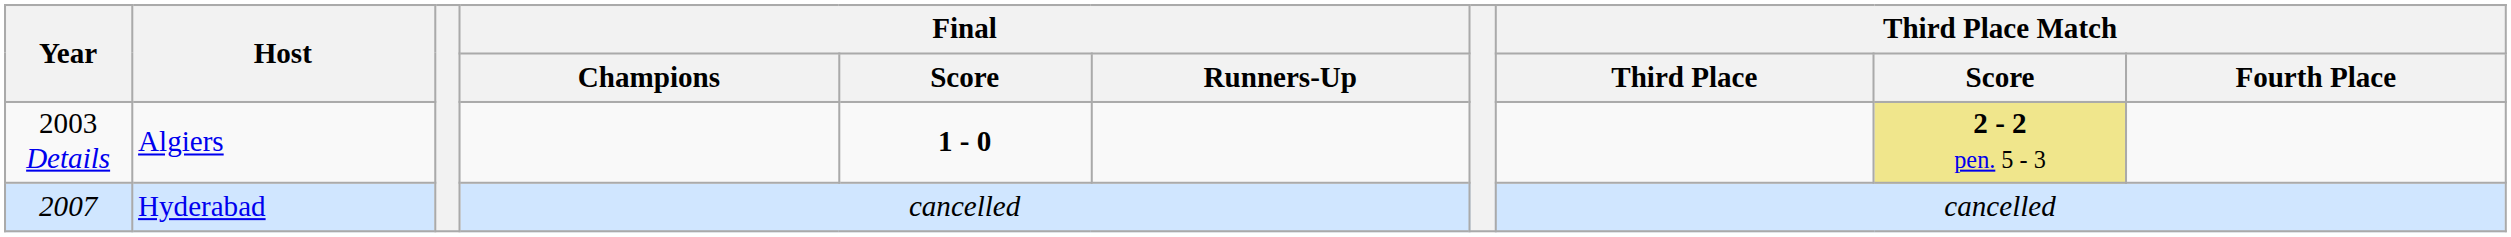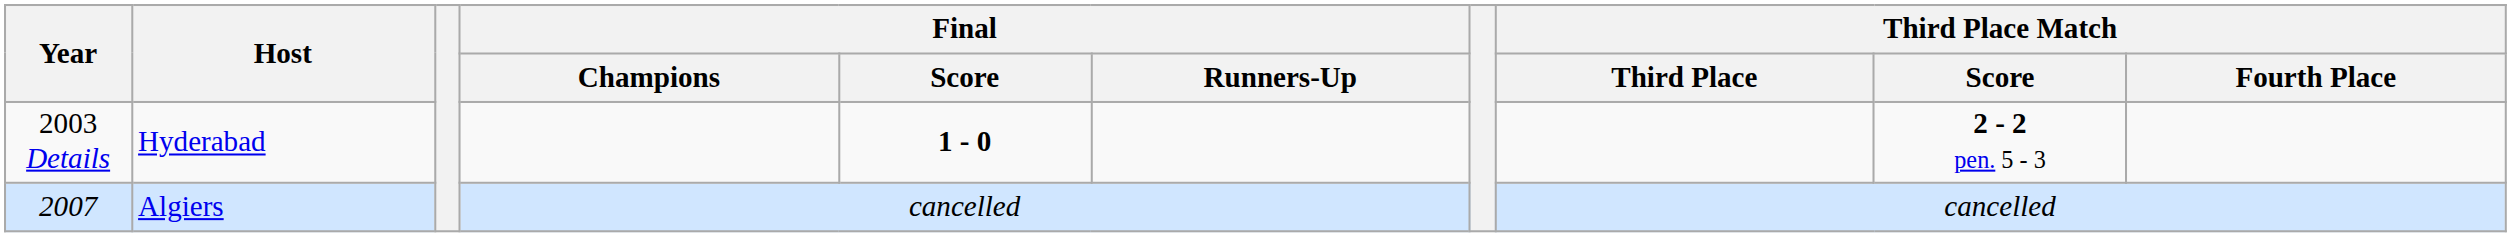 <table class="wikitable" style="font-size: 90%; text-align: center; width: 98%;">
 <tr>
 <th rowspan="2" width="5%">Year</th>
 <th rowspan="2" width="12%">Host</th>
 <th width=1% rowspan=4 bgcolor=ffffff></th>
 <th colspan="3">Final</th>
 <th width=1% rowspan=4 bgcolor=ffffff></th>
 <th colspan="3">Third Place Match</th>
 </tr>
 <tr>
 <th width="15%">Champions</th>
 <th width="10%">Score</th>
 <th width="15%">Runners-Up</th>
 <th width="15%">Third Place</th>
 <th width="10%">Score</th>
 <th width="15%">Fourth Place</th>
 </tr>
 <tr>
 <td>2003<br><em><a href='#'>Details</a></em></td>
-<td align=left> <a href='#'>Algiers</a></td>
+<td align=left> <a href='#'>Hyderabad</a></td>
 <td><strong></strong></td>
 <td><strong>1 - 0</strong></td>
 <td></td>
 <td></td>
-<td style="background: khaki;"><strong>2 - 2</strong> <br><small><a href='#'>pen.</a> 5 - 3</small></td>
+<td><strong>2 - 2</strong> <br><small><a href='#'>pen.</a> 5 - 3</small></td>
 <td></td>
 </tr>
 <tr style="background: #D0E6FF;">
 <td><em>2007</em></td>
-<td align=left> <a href='#'>Hyderabad</a></td>
+<td align=left> <a href='#'>Algiers</a></td>
 <td colspan=3><em>cancelled</em></td>
 <td colspan=3><em>cancelled</em></td>
 </tr>
 </table>
